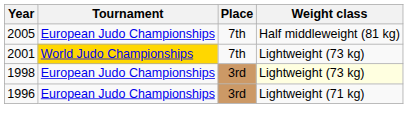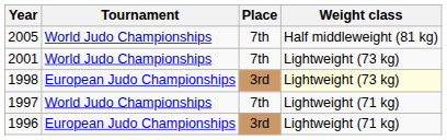 <table class=wikitable>
 <tr>
 <th>Year</th>
 <th>Tournament</th>
 <th>Place</th>
 <th>Weight class</th>
 </tr>
 <tr>
 <td>2005</td>
-<td><a href='#'>European Judo Championships</a></td>
+<td><a href='#'>World Judo Championships</a></td>
 <td align="center">7th</td>
 <td>Half middleweight (81 kg)</td>
 </tr>
 <tr>
 <td>2001</td>
-<td style="background: gold;"><a href='#'>World Judo Championships</a></td>
+<td><a href='#'>World Judo Championships</a></td>
 <td align="center">7th</td>
 <td>Lightweight (73 kg)</td>
 </tr>
 <tr>
 <td>1998</td>
 <td><a href='#'>European Judo Championships</a></td>
 <td bgcolor="cc9966" align="center">3rd</td>
 <td style="background: lightyellow;">Lightweight (73 kg)</td>
 </tr>
 <tr>
+<td>1997</td>
+<td><a href='#'>World Judo Championships</a></td>
+<td align="center">7th</td>
+<td>Lightweight (71 kg)</td>
+</tr>
+<tr>
 <td>1996</td>
 <td><a href='#'>European Judo Championships</a></td>
 <td bgcolor="cc9966" align="center">3rd</td>
 <td>Lightweight (71 kg)</td>
 </tr>
 </table>
